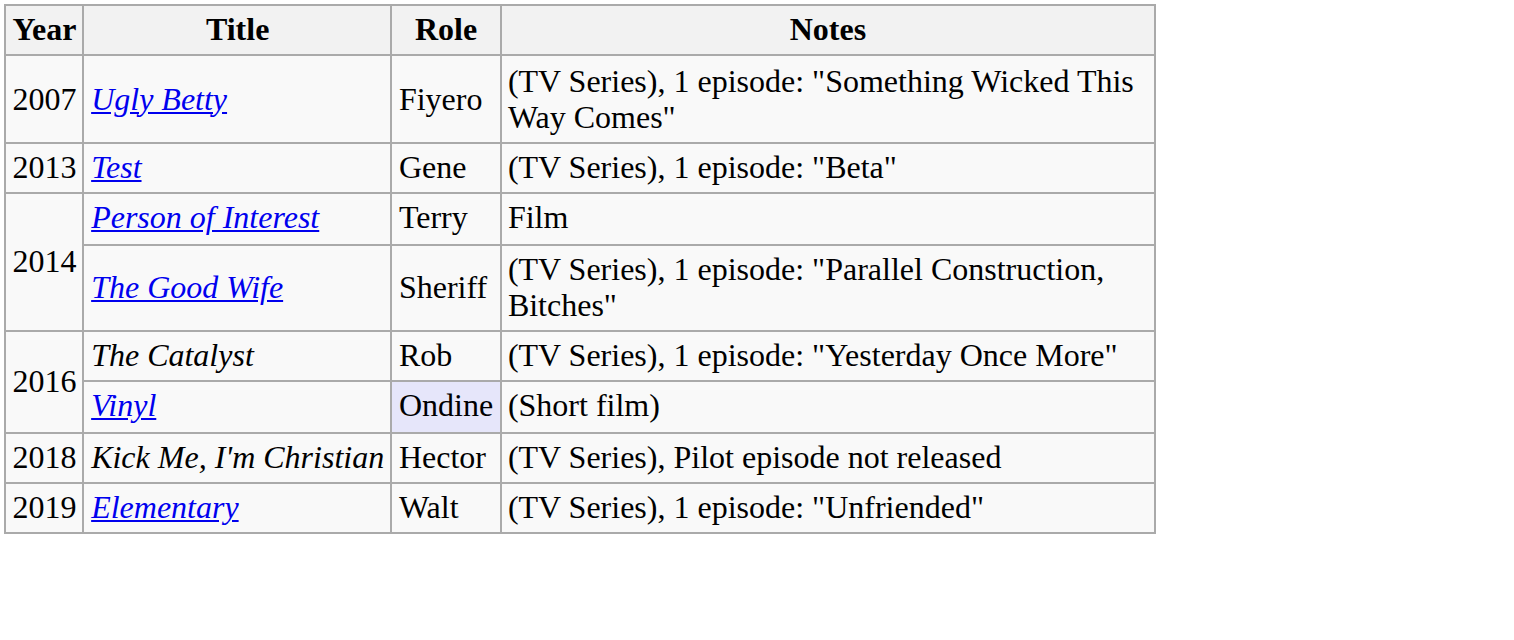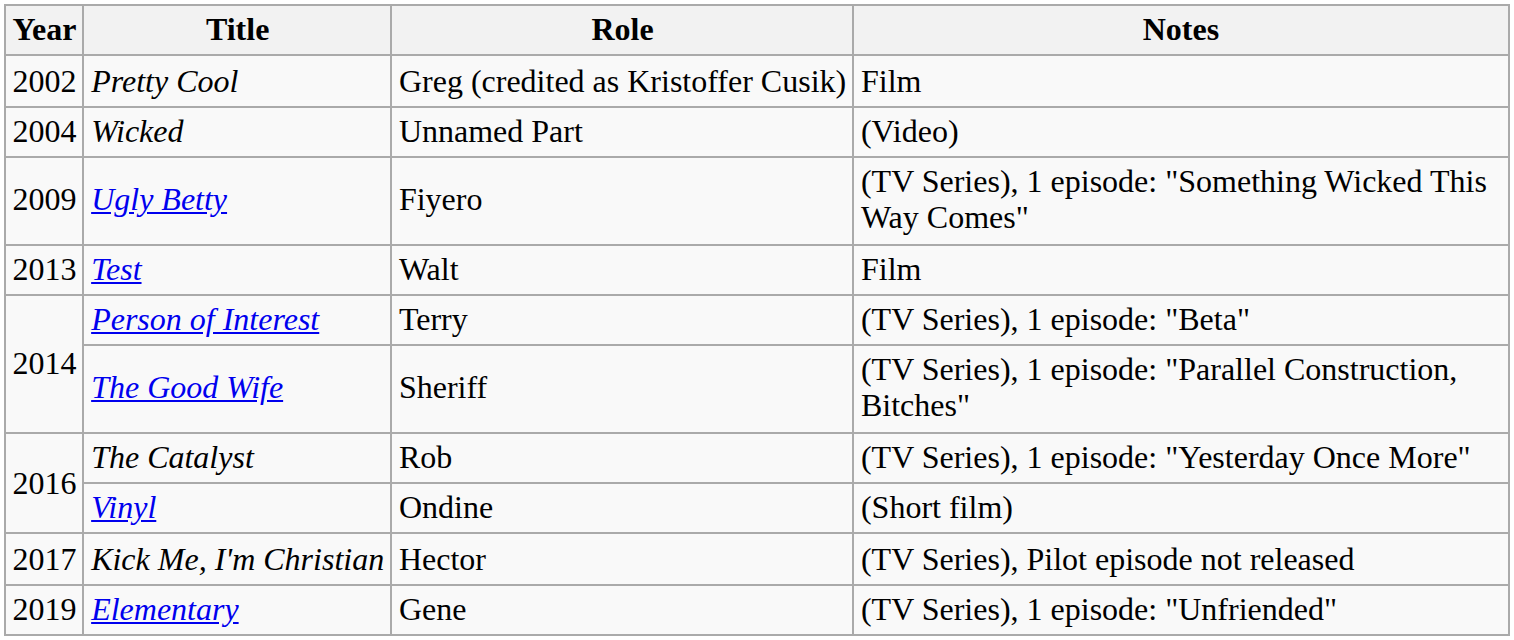 <table class="wikitable sortable">
 <tr>
 <th>Year</th>
 <th>Title</th>
 <th>Role</th>
 <th class="unsortable" style="width:20em;">Notes</th>
 </tr>
 <tr>
-<td>2007</td>
+<td>2002</td>
+<td><em>Pretty Cool</em></td>
+<td>Greg (credited as Kristoffer Cusik)</td>
+<td>Film</td>
+</tr>
+<tr>
+<td>2004</td>
+<td><em>Wicked</em></td>
+<td>Unnamed Part</td>
+<td>(Video)</td>
+</tr>
+<tr>
+<td>2009</td>
 <td><em><a href='#'>Ugly Betty</a></em></td>
 <td>Fiyero</td>
 <td>(TV Series), 1 episode: "Something Wicked This Way Comes"</td>
 </tr>
 <tr>
 <td>2013</td>
 <td><em><a href='#'>Test</a></em></td>
-<td>Gene</td>
-<td>(TV Series), 1 episode: "Beta"</td>
+<td>Walt</td>
+<td>Film</td>
 </tr>
 <tr>
 <td rowspan="2">2014</td>
 <td><em><a href='#'>Person of Interest</a></em></td>
 <td>Terry</td>
-<td>Film</td>
+<td>(TV Series), 1 episode: "Beta"</td>
 </tr>
 <tr>
 <td><em><a href='#'>The Good Wife</a></em></td>
 <td>Sheriff</td>
 <td>(TV Series), 1 episode: "Parallel Construction, Bitches"</td>
 </tr>
 <tr>
 <td rowspan="2">2016</td>
 <td><em>The Catalyst</em></td>
 <td>Rob</td>
 <td>(TV Series), 1 episode: "Yesterday Once More"</td>
 </tr>
 <tr>
 <td><em><a href='#'>Vinyl</a></em></td>
-<td style="background: lavender;">Ondine</td>
+<td>Ondine</td>
 <td>(Short film)</td>
 </tr>
 <tr>
-<td>2018</td>
+<td>2017</td>
 <td><em>Kick Me, I'm Christian</em></td>
 <td>Hector</td>
 <td>(TV Series), Pilot episode not released</td>
 </tr>
 <tr>
 <td>2019</td>
 <td><em><a href='#'>Elementary</a></em></td>
-<td>Walt</td>
+<td>Gene</td>
 <td>(TV Series), 1 episode: "Unfriended"</td>
 </tr>
 <tr>
 </tr>
 </table>
